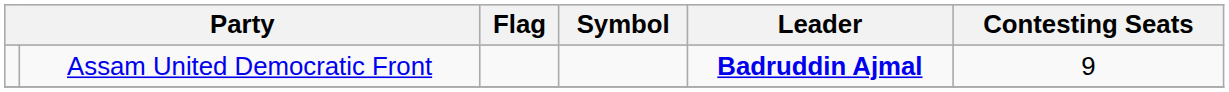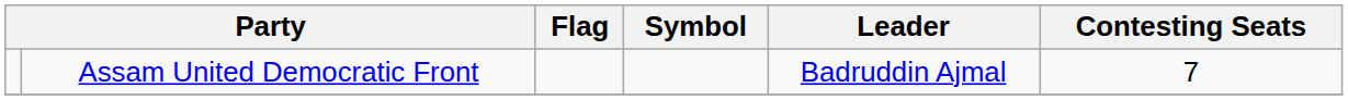 <table class="wikitable" width="60%" style="text-align:center">
 <tr>
 <th colspan="2">Party</th>
 <th>Flag</th>
 <th>Symbol</th>
 <th>Leader</th>
 <th>Contesting Seats</th>
 </tr>
 <tr>
 <td></td>
 <td><a href='#'>Assam United Democratic Front</a></td>
 <td></td>
 <td></td>
-<td><strong><a href='#'>Badruddin Ajmal</a></strong></td>
-<td>9</td>
+<td><a href='#'>Badruddin Ajmal</a></td>
+<td>7</td>
 </tr>
 <tr>
 </tr>
 </table>
